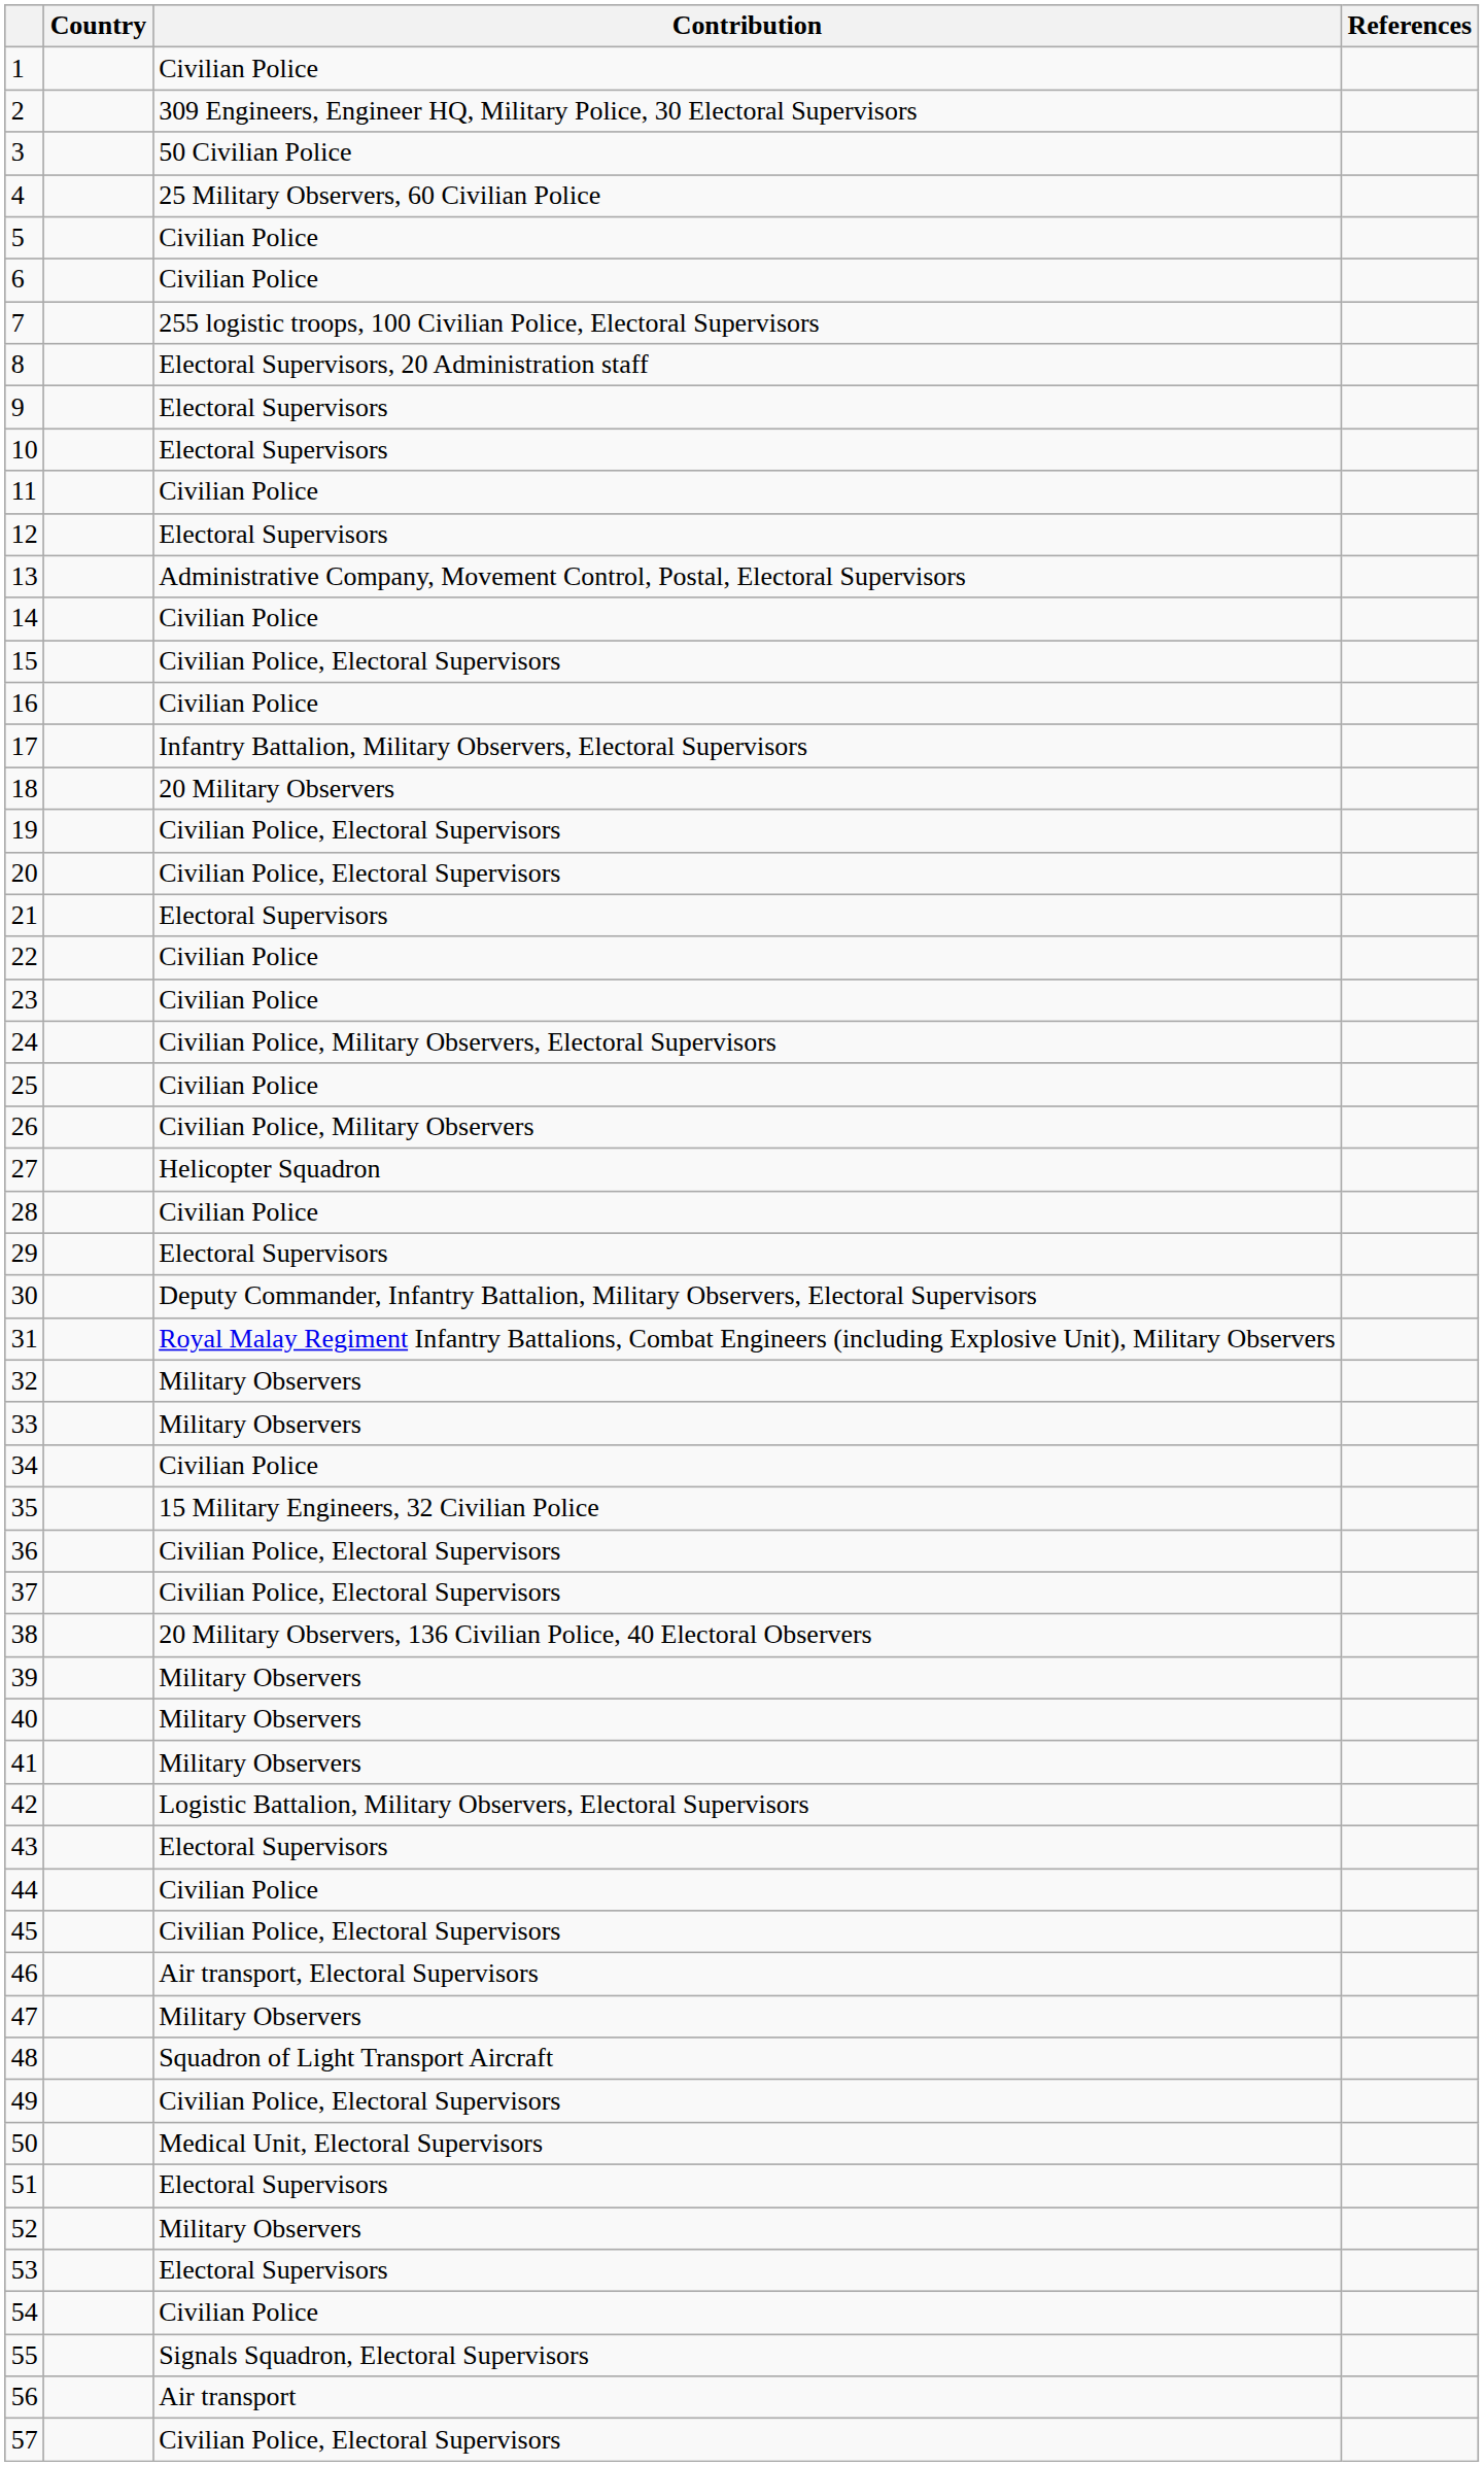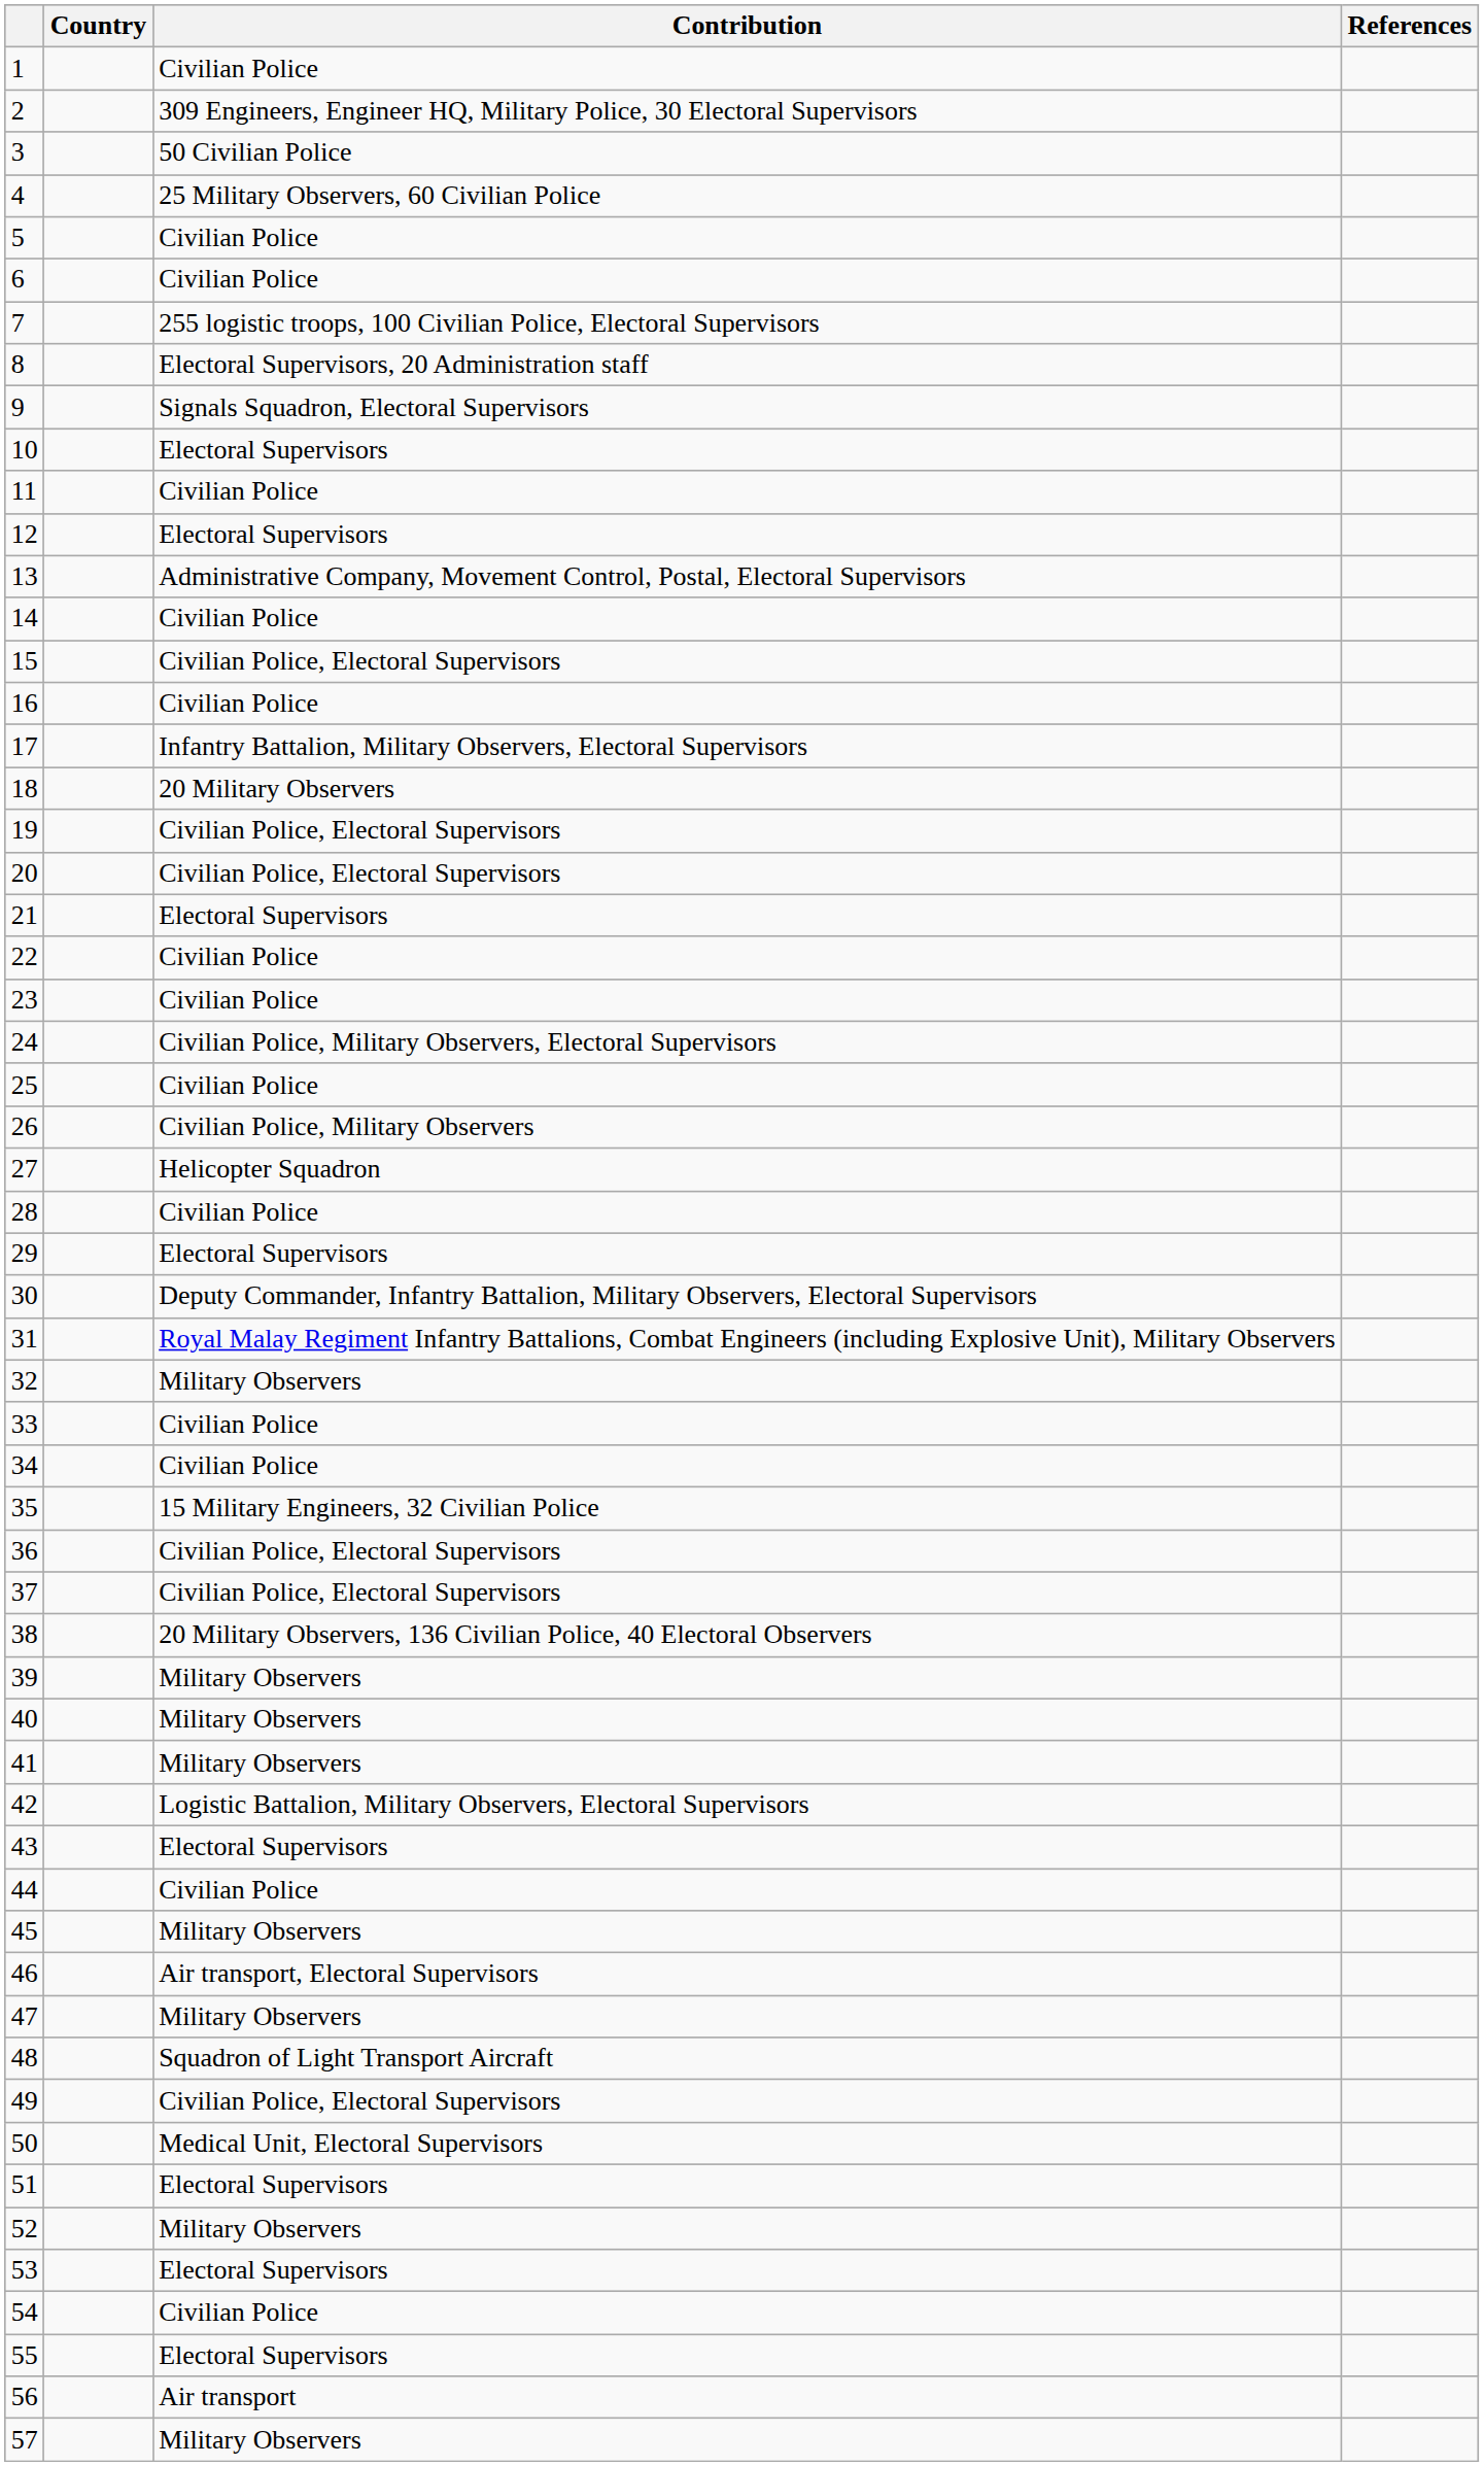 <table class="wikitable sortable mw-collapsible mw-collapsed">
 <tr>
 <th></th>
 <th>Country</th>
 <th>Contribution</th>
 <th>References</th>
 </tr>
 <tr>
 <td>1</td>
 <td></td>
 <td>Civilian Police</td>
 <td></td>
 </tr>
 <tr>
 <td>2</td>
 <td></td>
 <td>309 Engineers, Engineer HQ, Military Police, 30 Electoral Supervisors</td>
 <td></td>
 </tr>
 <tr>
 <td>3</td>
 <td></td>
 <td>50 Civilian Police</td>
 <td></td>
 </tr>
 <tr>
 <td>4</td>
 <td></td>
 <td>25 Military Observers, 60 Civilian Police</td>
 <td></td>
 </tr>
 <tr>
 <td>5</td>
 <td></td>
 <td>Civilian Police</td>
 <td></td>
 </tr>
 <tr>
 <td>6</td>
 <td></td>
 <td>Civilian Police</td>
 <td></td>
 </tr>
 <tr>
 <td>7</td>
 <td></td>
 <td>255 logistic troops, 100 Civilian Police, Electoral Supervisors</td>
 <td></td>
 </tr>
 <tr>
 <td>8</td>
 <td></td>
 <td>Electoral Supervisors, 20 Administration staff</td>
 <td></td>
 </tr>
 <tr>
 <td>9</td>
 <td></td>
-<td>Electoral Supervisors</td>
+<td>Signals Squadron, Electoral Supervisors</td>
 <td></td>
 </tr>
 <tr>
 <td>10</td>
 <td></td>
 <td>Electoral Supervisors</td>
 <td></td>
 </tr>
 <tr>
 <td>11</td>
 <td></td>
 <td>Civilian Police</td>
 <td></td>
 </tr>
 <tr>
 <td>12</td>
 <td></td>
 <td>Electoral Supervisors</td>
 <td></td>
 </tr>
 <tr>
 <td>13</td>
 <td></td>
 <td>Administrative Company, Movement Control, Postal, Electoral Supervisors</td>
 <td></td>
 </tr>
 <tr>
 <td>14</td>
 <td></td>
 <td>Civilian Police</td>
 <td></td>
 </tr>
 <tr>
 <td>15</td>
 <td></td>
 <td>Civilian Police, Electoral Supervisors</td>
 <td></td>
 </tr>
 <tr>
 <td>16</td>
 <td></td>
 <td>Civilian Police</td>
 <td></td>
 </tr>
 <tr>
 <td>17</td>
 <td></td>
 <td>Infantry Battalion, Military Observers, Electoral Supervisors</td>
 <td></td>
 </tr>
 <tr>
 <td>18</td>
 <td></td>
 <td>20 Military Observers</td>
 <td></td>
 </tr>
 <tr>
 <td>19</td>
 <td></td>
 <td>Civilian Police, Electoral Supervisors</td>
 <td></td>
 </tr>
 <tr>
 <td>20</td>
 <td></td>
 <td>Civilian Police, Electoral Supervisors</td>
 <td></td>
 </tr>
 <tr>
 <td>21</td>
 <td></td>
 <td>Electoral Supervisors</td>
 <td></td>
 </tr>
 <tr>
 <td>22</td>
 <td></td>
 <td>Civilian Police</td>
 <td></td>
 </tr>
 <tr>
 <td>23</td>
 <td></td>
 <td>Civilian Police</td>
 <td></td>
 </tr>
 <tr>
 <td>24</td>
 <td></td>
 <td>Civilian Police, Military Observers, Electoral Supervisors</td>
 <td></td>
 </tr>
 <tr>
 <td>25</td>
 <td></td>
 <td>Civilian Police</td>
 <td></td>
 </tr>
 <tr>
 <td>26</td>
 <td></td>
 <td>Civilian Police, Military Observers</td>
 <td></td>
 </tr>
 <tr>
 <td>27</td>
 <td></td>
 <td>Helicopter Squadron</td>
 <td></td>
 </tr>
 <tr>
 <td>28</td>
 <td></td>
 <td>Civilian Police</td>
 <td></td>
 </tr>
 <tr>
 <td>29</td>
 <td></td>
 <td>Electoral Supervisors</td>
 <td></td>
 </tr>
 <tr>
 <td>30</td>
 <td></td>
 <td>Deputy Commander, Infantry Battalion, Military Observers, Electoral Supervisors</td>
 <td></td>
 </tr>
 <tr>
 <td>31</td>
 <td></td>
 <td><a href='#'>Royal Malay Regiment</a> Infantry Battalions, Combat Engineers (including Explosive Unit), Military Observers</td>
 <td></td>
 </tr>
 <tr>
 <td>32</td>
 <td></td>
 <td>Military Observers</td>
 <td></td>
 </tr>
 <tr>
 <td>33</td>
 <td></td>
-<td>Military Observers</td>
+<td>Civilian Police</td>
 <td></td>
 </tr>
 <tr>
 <td>34</td>
 <td></td>
 <td>Civilian Police</td>
 <td></td>
 </tr>
 <tr>
 <td>35</td>
 <td></td>
 <td>15 Military Engineers, 32 Civilian Police</td>
 <td></td>
 </tr>
 <tr>
 <td>36</td>
 <td></td>
 <td>Civilian Police, Electoral Supervisors</td>
 <td></td>
 </tr>
 <tr>
 <td>37</td>
 <td></td>
 <td>Civilian Police, Electoral Supervisors</td>
 <td></td>
 </tr>
 <tr>
 <td>38</td>
 <td></td>
 <td>20 Military Observers, 136 Civilian Police, 40 Electoral Observers</td>
 <td></td>
 </tr>
 <tr>
 <td>39</td>
 <td></td>
 <td>Military Observers</td>
 <td></td>
 </tr>
 <tr>
 <td>40</td>
 <td></td>
 <td>Military Observers</td>
 <td></td>
 </tr>
 <tr>
 <td>41</td>
 <td></td>
 <td>Military Observers</td>
 <td></td>
 </tr>
 <tr>
 <td>42</td>
 <td></td>
 <td>Logistic Battalion, Military Observers, Electoral Supervisors</td>
 <td></td>
 </tr>
 <tr>
 <td>43</td>
 <td></td>
 <td>Electoral Supervisors</td>
 <td></td>
 </tr>
 <tr>
 <td>44</td>
 <td></td>
 <td>Civilian Police</td>
 <td></td>
 </tr>
 <tr>
 <td>45</td>
 <td></td>
-<td>Civilian Police, Electoral Supervisors</td>
+<td>Military Observers</td>
 <td></td>
 </tr>
 <tr>
 <td>46</td>
 <td></td>
 <td>Air transport, Electoral Supervisors</td>
 <td></td>
 </tr>
 <tr>
 <td>47</td>
 <td></td>
 <td>Military Observers</td>
 <td></td>
 </tr>
 <tr>
 <td>48</td>
 <td></td>
 <td>Squadron of Light Transport Aircraft</td>
 <td></td>
 </tr>
 <tr>
 <td>49</td>
 <td></td>
 <td>Civilian Police, Electoral Supervisors</td>
 <td></td>
 </tr>
 <tr>
 <td>50</td>
 <td></td>
 <td>Medical Unit, Electoral Supervisors</td>
 <td></td>
 </tr>
 <tr>
 <td>51</td>
 <td></td>
 <td>Electoral Supervisors</td>
 <td></td>
 </tr>
 <tr>
 <td>52</td>
 <td></td>
 <td>Military Observers</td>
 <td></td>
 </tr>
 <tr>
 <td>53</td>
 <td></td>
 <td>Electoral Supervisors</td>
 <td></td>
 </tr>
 <tr>
 <td>54</td>
 <td></td>
 <td>Civilian Police</td>
 <td></td>
 </tr>
 <tr>
 <td>55</td>
 <td></td>
-<td>Signals Squadron, Electoral Supervisors</td>
+<td>Electoral Supervisors</td>
 <td></td>
 </tr>
 <tr>
 <td>56</td>
 <td></td>
 <td>Air transport</td>
 <td></td>
 </tr>
 <tr>
 <td>57</td>
 <td></td>
-<td>Civilian Police, Electoral Supervisors</td>
+<td>Military Observers</td>
 <td></td>
 </tr>
 </table>
